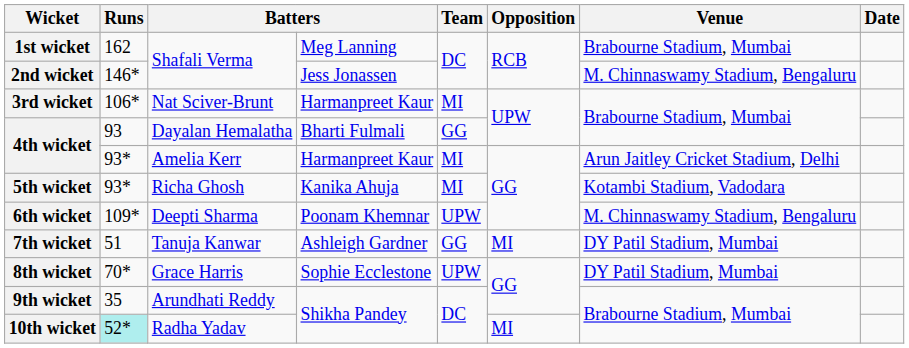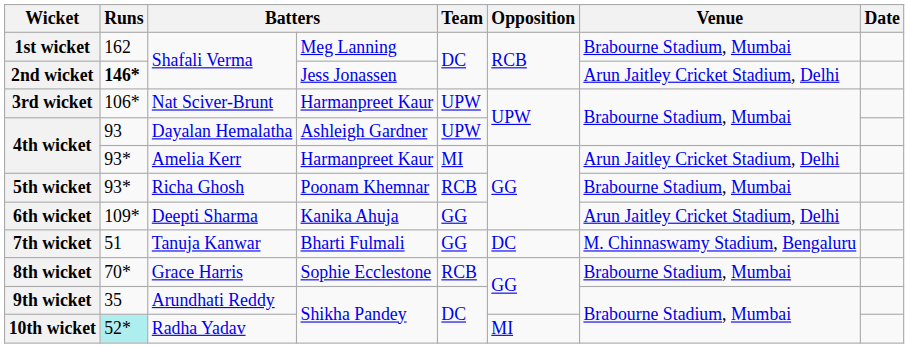 <table class="wikitable">
 <tr>
 <th>Wicket</th>
 <th>Runs</th>
 <th colspan="2">Batters</th>
 <th>Team</th>
 <th>Opposition</th>
 <th>Venue</th>
 <th>Date</th>
 </tr>
 <tr>
 <th>1st wicket</th>
 <td>162</td>
 <td rowspan="2"><a href='#'>Shafali Verma</a></td>
 <td><a href='#'>Meg Lanning</a></td>
 <td rowspan="2"><a href='#'>DC</a></td>
 <td rowspan="2"><a href='#'>RCB</a></td>
 <td><a href='#'>Brabourne Stadium</a>, <a href='#'>Mumbai</a></td>
 <td></td>
 </tr>
 <tr>
 <th>2nd wicket</th>
-<td>146*</td>
+<td><strong>146*</strong></td>
 <td><a href='#'>Jess Jonassen</a></td>
-<td><a href='#'>M. Chinnaswamy Stadium</a>, <a href='#'>Bengaluru</a></td>
+<td><a href='#'>Arun Jaitley Cricket Stadium</a>, <a href='#'>Delhi</a></td>
 <td></td>
 </tr>
 <tr>
 <th>3rd wicket</th>
 <td>106*</td>
 <td><a href='#'>Nat Sciver-Brunt</a></td>
 <td><a href='#'>Harmanpreet Kaur</a></td>
-<td><a href='#'>MI</a></td>
+<td><a href='#'>UPW</a></td>
 <td rowspan="2"><a href='#'>UPW</a></td>
 <td rowspan="2"><a href='#'>Brabourne Stadium</a>, <a href='#'>Mumbai</a></td>
 <td></td>
 </tr>
 <tr>
 <th rowspan="2">4th wicket</th>
 <td>93</td>
 <td><a href='#'>Dayalan Hemalatha</a></td>
-<td><a href='#'>Bharti Fulmali</a></td>
-<td><a href='#'>GG</a></td>
+<td><a href='#'>Ashleigh Gardner</a></td>
+<td><a href='#'>UPW</a></td>
 <td></td>
 </tr>
 <tr>
 <td>93*</td>
 <td><a href='#'>Amelia Kerr</a></td>
 <td><a href='#'>Harmanpreet Kaur</a></td>
 <td><a href='#'>MI</a></td>
 <td rowspan="3"><a href='#'>GG</a></td>
 <td><a href='#'>Arun Jaitley Cricket Stadium</a>, <a href='#'>Delhi</a></td>
 <td></td>
 </tr>
 <tr>
 <th>5th wicket</th>
 <td>93*</td>
 <td><a href='#'>Richa Ghosh</a></td>
-<td><a href='#'>Kanika Ahuja</a></td>
-<td><a href='#'>MI</a></td>
-<td><a href='#'>Kotambi Stadium</a>, <a href='#'>Vadodara</a></td>
+<td><a href='#'>Poonam Khemnar</a></td>
+<td><a href='#'>RCB</a></td>
+<td><a href='#'>Brabourne Stadium</a>, <a href='#'>Mumbai</a></td>
 <td></td>
 </tr>
 <tr>
 <th>6th wicket</th>
 <td>109*</td>
 <td><a href='#'>Deepti Sharma</a></td>
-<td><a href='#'>Poonam Khemnar</a></td>
-<td><a href='#'>UPW</a></td>
-<td><a href='#'>M. Chinnaswamy Stadium</a>, <a href='#'>Bengaluru</a></td>
+<td><a href='#'>Kanika Ahuja</a></td>
+<td><a href='#'>GG</a></td>
+<td><a href='#'>Arun Jaitley Cricket Stadium</a>, <a href='#'>Delhi</a></td>
 <td></td>
 </tr>
 <tr>
 <th>7th wicket</th>
 <td>51</td>
 <td><a href='#'>Tanuja Kanwar</a></td>
-<td><a href='#'>Ashleigh Gardner</a></td>
+<td><a href='#'>Bharti Fulmali</a></td>
 <td><a href='#'>GG</a></td>
-<td><a href='#'>MI</a></td>
-<td><a href='#'>DY Patil Stadium</a>, <a href='#'>Mumbai</a></td>
+<td><a href='#'>DC</a></td>
+<td><a href='#'>M. Chinnaswamy Stadium</a>, <a href='#'>Bengaluru</a></td>
 <td></td>
 </tr>
 <tr>
 <th>8th wicket</th>
 <td>70*</td>
 <td><a href='#'>Grace Harris</a></td>
 <td><a href='#'>Sophie Ecclestone</a></td>
-<td><a href='#'>UPW</a></td>
+<td><a href='#'>RCB</a></td>
 <td rowspan="2"><a href='#'>GG</a></td>
-<td><a href='#'>DY Patil Stadium</a>, <a href='#'>Mumbai</a></td>
+<td><a href='#'>Brabourne Stadium</a>, <a href='#'>Mumbai</a></td>
 <td></td>
 </tr>
 <tr>
 <th>9th wicket</th>
 <td>35</td>
 <td><a href='#'>Arundhati Reddy</a></td>
 <td rowspan="2"><a href='#'>Shikha Pandey</a></td>
 <td rowspan="2"><a href='#'>DC</a></td>
 <td rowspan="2"><a href='#'>Brabourne Stadium</a>, <a href='#'>Mumbai</a></td>
 <td></td>
 </tr>
 <tr>
 <th>10th wicket</th>
 <td style="background: paleturquoise;">52*</td>
 <td><a href='#'>Radha Yadav</a></td>
 <td><a href='#'>MI</a></td>
 <td></td>
 </tr>
 </table>
